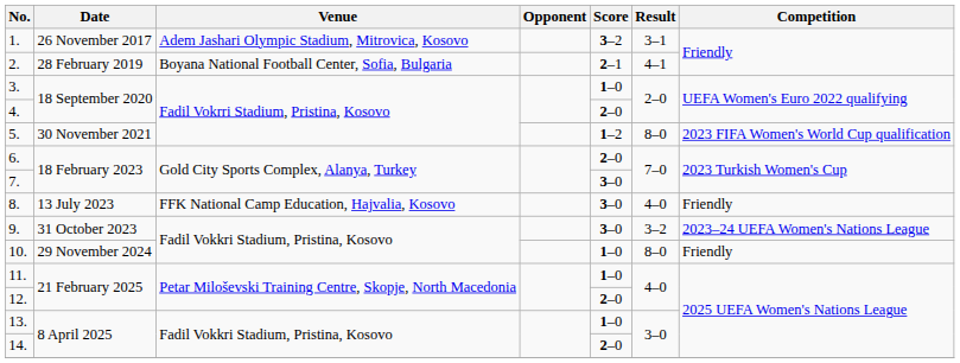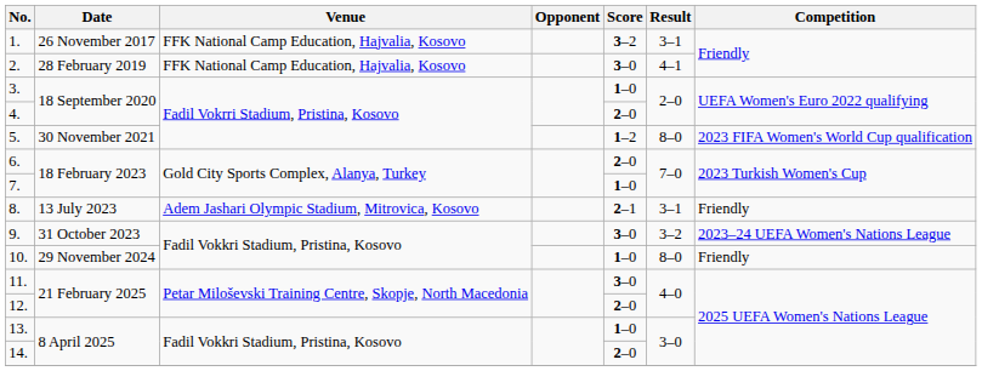 <table class="wikitable">
 <tr>
 <th>No.</th>
 <th>Date</th>
 <th>Venue</th>
 <th>Opponent</th>
 <th>Score</th>
 <th>Result</th>
 <th>Competition</th>
 </tr>
 <tr>
 <td>1.</td>
 <td>26 November 2017</td>
-<td><a href='#'>Adem Jashari Olympic Stadium</a>, <a href='#'>Mitrovica</a>, <a href='#'>Kosovo</a></td>
+<td>FFK National Camp Education, <a href='#'>Hajvalia</a>, <a href='#'>Kosovo</a></td>
 <td></td>
 <td align=center><strong>3</strong>–2</td>
 <td align=center>3–1</td>
 <td rowspan=2><a href='#'>Friendly</a></td>
 </tr>
 <tr>
 <td>2.</td>
 <td>28 February 2019</td>
-<td>Boyana National Football Center, <a href='#'>Sofia</a>, <a href='#'>Bulgaria</a></td>
+<td>FFK National Camp Education, <a href='#'>Hajvalia</a>, <a href='#'>Kosovo</a></td>
 <td></td>
-<td align=center><strong>2</strong>–1</td>
+<td align=center><strong>3</strong>–0</td>
 <td align=center>4–1</td>
 </tr>
 <tr>
 <td>3.</td>
 <td rowspan=2>18 September 2020</td>
 <td rowspan=3><a href='#'>Fadil Vokrri Stadium</a>, <a href='#'>Pristina</a>, <a href='#'>Kosovo</a></td>
 <td rowspan=2></td>
 <td align=center><strong>1</strong>–0</td>
 <td rowspan=2 align=center>2–0</td>
 <td rowspan=2><a href='#'>UEFA Women's Euro 2022 qualifying</a></td>
 </tr>
 <tr>
 <td>4.</td>
 <td align=center><strong>2</strong>–0</td>
 </tr>
 <tr>
 <td>5.</td>
 <td>30 November 2021</td>
 <td></td>
 <td align=center><strong>1</strong>–2</td>
 <td align=center>8–0</td>
 <td><a href='#'>2023 FIFA Women's World Cup qualification</a></td>
 </tr>
 <tr>
 <td>6.</td>
 <td rowspan=2>18 February 2023</td>
 <td rowspan=2>Gold City Sports Complex, <a href='#'>Alanya</a>, <a href='#'>Turkey</a></td>
 <td rowspan=2></td>
 <td align=center><strong>2</strong>–0</td>
 <td rowspan=2 align=center>7–0</td>
 <td rowspan=2><a href='#'>2023 Turkish Women's Cup</a></td>
 </tr>
 <tr>
 <td>7.</td>
-<td align=center><strong>3</strong>–0</td>
+<td align=center><strong>1</strong>–0</td>
 </tr>
 <tr>
 <td>8.</td>
 <td>13 July 2023</td>
-<td>FFK National Camp Education, <a href='#'>Hajvalia</a>, <a href='#'>Kosovo</a></td>
+<td><a href='#'>Adem Jashari Olympic Stadium</a>, <a href='#'>Mitrovica</a>, <a href='#'>Kosovo</a></td>
 <td></td>
-<td align=center><strong>3</strong>–0</td>
-<td align=center>4–0</td>
+<td align=center><strong>2</strong>–1</td>
+<td align=center>3–1</td>
 <td>Friendly</td>
 </tr>
 <tr>
 <td>9.</td>
 <td>31 October 2023</td>
 <td rowspan=2>Fadil Vokkri Stadium, Pristina, Kosovo</td>
 <td></td>
 <td align=center><strong>3</strong>–0</td>
 <td align=center>3–2</td>
 <td><a href='#'>2023–24 UEFA Women's Nations League</a></td>
 </tr>
 <tr>
 <td>10.</td>
 <td>29 November 2024</td>
 <td></td>
 <td align=center><strong>1</strong>–0</td>
 <td align=center>8–0</td>
 <td>Friendly</td>
 </tr>
 <tr>
 <td>11.</td>
 <td rowspan=2>21 February 2025</td>
 <td rowspan=2><a href='#'>Petar Miloševski Training Centre</a>, <a href='#'>Skopje</a>, <a href='#'>North Macedonia</a></td>
 <td rowspan=2></td>
-<td align=center><strong>1</strong>–0</td>
+<td align=center><strong>3</strong>–0</td>
 <td rowspan=2 align=center>4–0</td>
 <td rowspan=4><a href='#'>2025 UEFA Women's Nations League</a></td>
 </tr>
 <tr>
 <td>12.</td>
 <td align=center><strong>2</strong>–0</td>
 </tr>
 <tr>
 <td>13.</td>
 <td rowspan=2>8 April 2025</td>
 <td rowspan=2>Fadil Vokkri Stadium, Pristina, Kosovo</td>
 <td rowspan=2></td>
 <td align=center><strong>1</strong>–0</td>
 <td rowspan=2 align=center>3–0</td>
 </tr>
 <tr>
 <td>14.</td>
 <td align=center><strong>2</strong>–0</td>
 </tr>
 <tr>
 </tr>
 </table>
